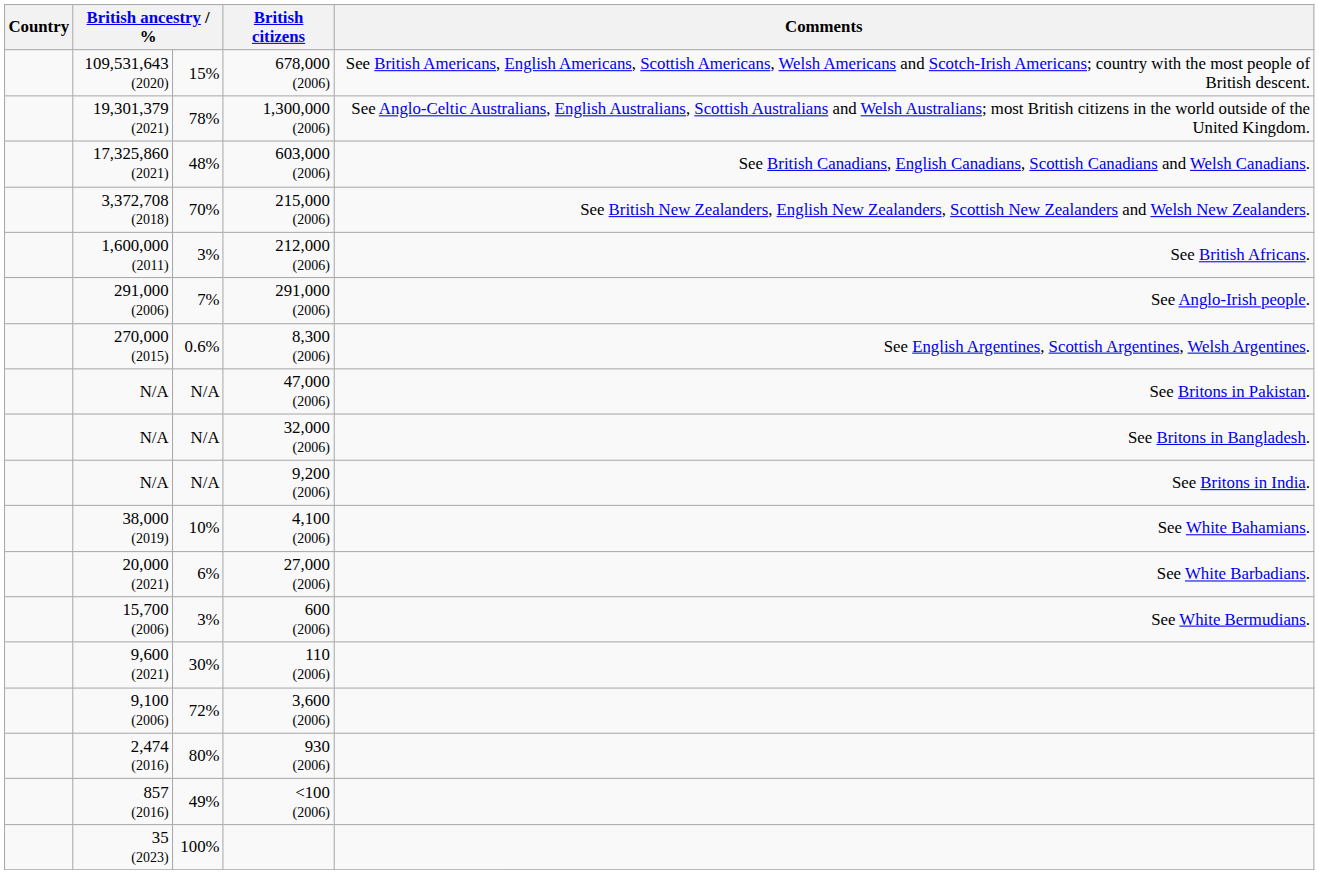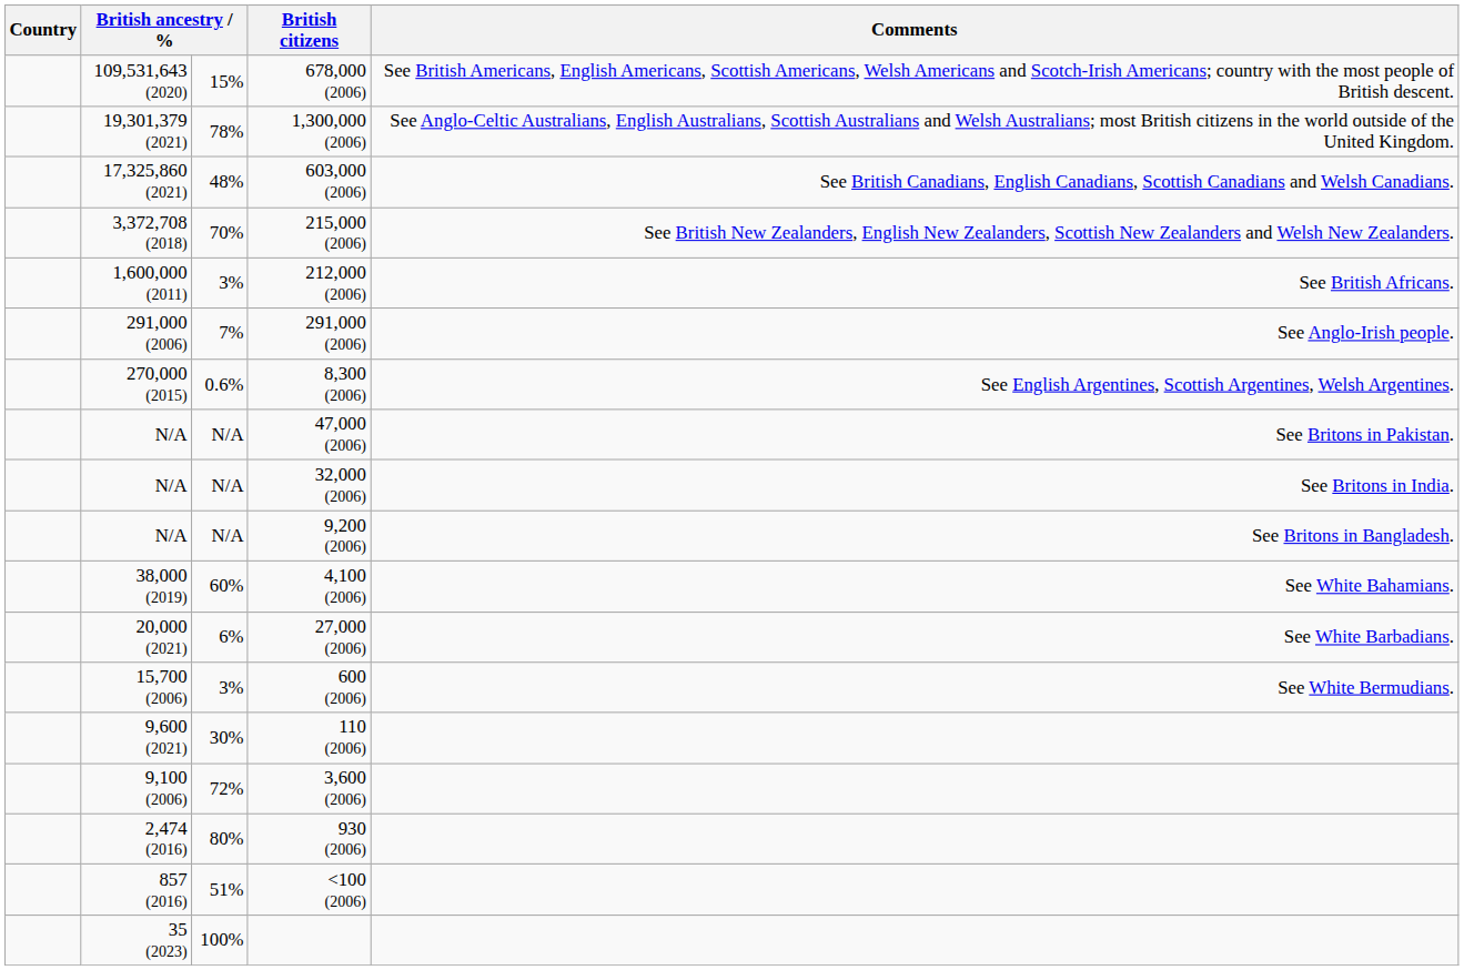 <table class="wikitable sortable" style="text-align:right">
 <tr>
 <th>Country</th>
 <th data-sort-type="number"colspan="2"><a href='#'>British ancestry</a> / %</th>
 <th data-sort-type="number"><a href='#'>British citizens</a></th>
 <th>Comments</th>
 </tr>
 <tr>
 <td></td>
 <td>109,531,643<br><small>(2020)</small></td>
 <td>15%</td>
 <td>678,000<br><small>(2006)</small></td>
 <td>See <a href='#'>British Americans</a>, <a href='#'>English Americans</a>, <a href='#'>Scottish Americans</a>, <a href='#'>Welsh Americans</a> and <a href='#'>Scotch-Irish Americans</a>; country with the most people of British descent.</td>
 </tr>
 <tr>
 <td></td>
 <td>19,301,379<br><small>(2021)</small></td>
 <td>78%</td>
 <td>1,300,000<br><small>(2006)</small></td>
 <td>See <a href='#'>Anglo-Celtic Australians</a>, <a href='#'>English Australians</a>, <a href='#'>Scottish Australians</a> and <a href='#'>Welsh Australians</a>; most British citizens in the world outside of the United Kingdom.</td>
 </tr>
 <tr>
 <td></td>
 <td>17,325,860<br><small>(2021)</small></td>
 <td>48%</td>
 <td>603,000<br><small>(2006)</small></td>
 <td>See <a href='#'>British Canadians</a>, <a href='#'>English Canadians</a>, <a href='#'>Scottish Canadians</a> and <a href='#'>Welsh Canadians</a>.</td>
 </tr>
 <tr>
 <td></td>
 <td>3,372,708<br><small>(2018)</small></td>
 <td>70%</td>
 <td>215,000<br><small>(2006)</small></td>
 <td>See <a href='#'>British New Zealanders</a>, <a href='#'>English New Zealanders</a>, <a href='#'>Scottish New Zealanders</a> and <a href='#'>Welsh New Zealanders</a>.</td>
 </tr>
 <tr>
 <td></td>
 <td>1,600,000<br><small>(2011)</small></td>
 <td>3%</td>
 <td>212,000<br><small>(2006)</small></td>
 <td>See <a href='#'>British Africans</a>.</td>
 </tr>
 <tr>
 <td></td>
 <td>291,000<br><small>(2006)</small></td>
 <td>7%</td>
 <td>291,000<br><small>(2006)</small></td>
 <td>See <a href='#'>Anglo-Irish people</a>.</td>
 </tr>
 <tr>
 <td></td>
 <td>270,000<br><small>(2015)</small></td>
 <td>0.6%</td>
 <td>8,300<br><small>(2006)</small></td>
 <td>See <a href='#'>English Argentines</a>, <a href='#'>Scottish Argentines</a>, <a href='#'>Welsh Argentines</a>.</td>
 </tr>
 <tr>
 <td></td>
 <td>N/A</td>
 <td>N/A</td>
 <td>47,000<br><small>(2006)</small></td>
 <td>See <a href='#'>Britons in Pakistan</a>.</td>
 </tr>
 <tr>
 <td></td>
 <td>N/A</td>
 <td>N/A</td>
 <td>32,000<br><small>(2006)</small></td>
-<td>See <a href='#'>Britons in Bangladesh</a>.</td>
+<td>See <a href='#'>Britons in India</a>.</td>
 </tr>
 <tr>
 <td></td>
 <td>N/A</td>
 <td>N/A</td>
 <td>9,200<br><small>(2006)</small></td>
-<td>See <a href='#'>Britons in India</a>.</td>
+<td>See <a href='#'>Britons in Bangladesh</a>.</td>
 </tr>
 <tr>
 <td></td>
 <td>38,000<br><small>(2019)</small></td>
-<td>10%</td>
+<td>60%</td>
 <td>4,100<br><small>(2006)</small></td>
 <td>See <a href='#'>White Bahamians</a>.</td>
 </tr>
 <tr>
 <td></td>
 <td>20,000<br><small>(2021)</small></td>
 <td>6%</td>
 <td>27,000<br><small>(2006)</small></td>
 <td>See <a href='#'>White Barbadians</a>.</td>
 </tr>
 <tr>
 <td></td>
 <td>15,700<br><small>(2006)</small></td>
 <td>3%</td>
 <td>600<br><small>(2006)</small></td>
 <td>See <a href='#'>White Bermudians</a>.</td>
 </tr>
 <tr>
 <td></td>
 <td>9,600<br><small>(2021)</small></td>
 <td>30%</td>
 <td>110<br><small>(2006)</small></td>
 <td></td>
 </tr>
 <tr>
 <td></td>
 <td>9,100<br><small>(2006)</small></td>
 <td>72%</td>
 <td>3,600<br><small>(2006)</small></td>
 <td></td>
 </tr>
 <tr>
 <td></td>
 <td>2,474<br><small>(2016)</small></td>
 <td>80%</td>
 <td>930<br><small>(2006)</small></td>
 <td></td>
 </tr>
 <tr>
 <td></td>
 <td>857<br><small>(2016)</small></td>
-<td>49%</td>
+<td>51%</td>
 <td><100<br><small>(2006)</small></td>
 <td></td>
 </tr>
 <tr>
 <td></td>
 <td>35<br><small>(2023)</small></td>
 <td>100%</td>
 <td></td>
 <td></td>
 </tr>
 </table>
